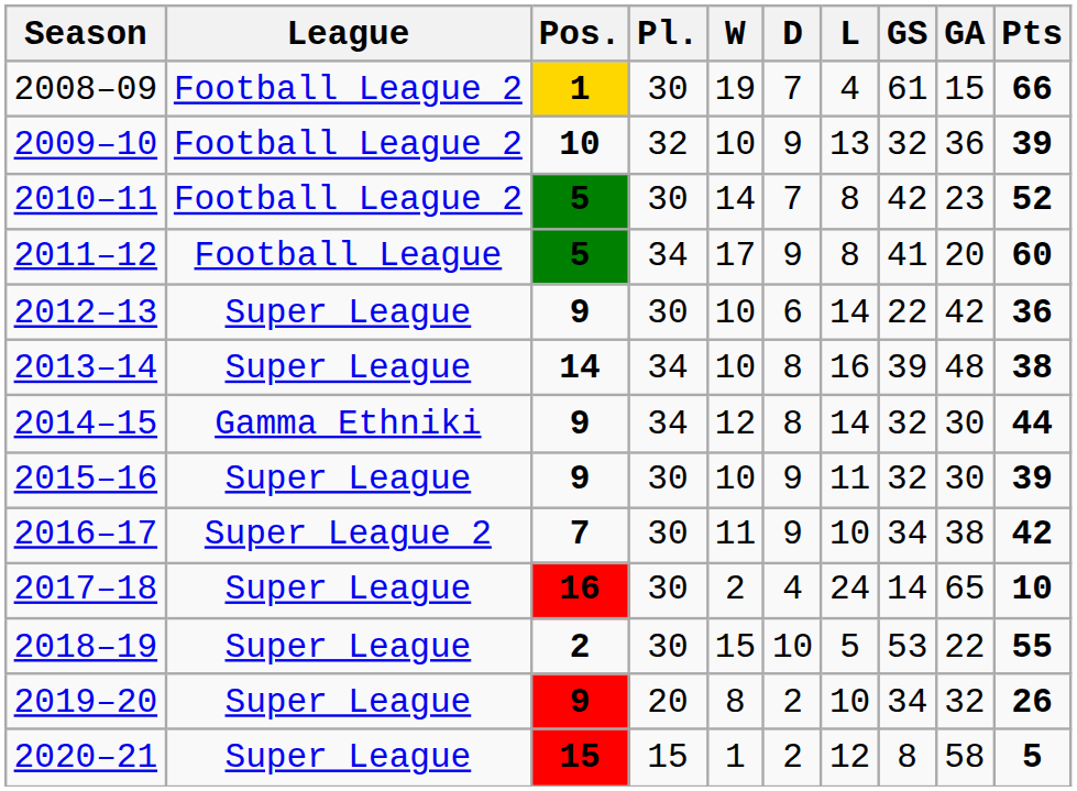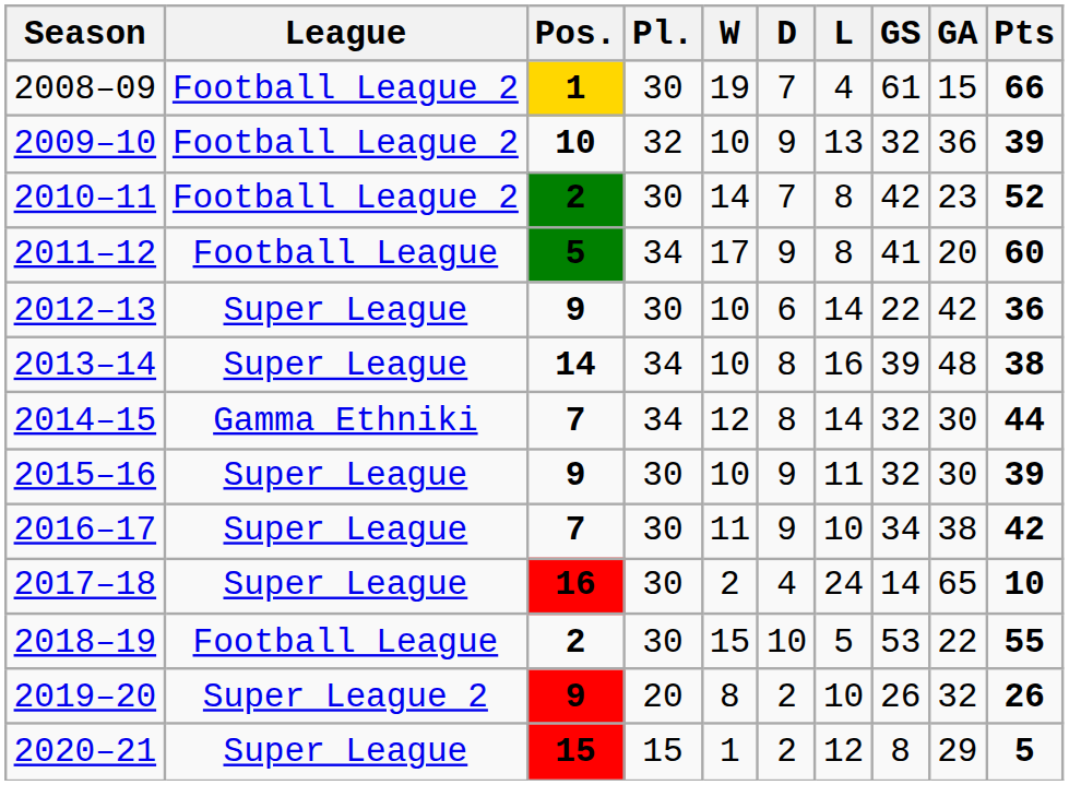 <table class="wikitable"  style="text-align: center;">
 <tr>
 <th>Season</th>
 <th>League</th>
 <th>Pos.</th>
 <th>Pl.</th>
 <th>W</th>
 <th>D</th>
 <th>L</th>
 <th>GS</th>
 <th>GA</th>
 <th>Pts</th>
 </tr>
 <tr>
 <td>2008–09</td>
 <td><a href='#'>Football League 2</a></td>
 <td bgcolor=gold><strong>1</strong></td>
 <td>30</td>
 <td>19</td>
 <td>7</td>
 <td>4</td>
 <td>61</td>
 <td>15</td>
 <td><strong>66</strong></td>
 </tr>
 <tr>
 <td><a href='#'>2009–10</a></td>
 <td><a href='#'>Football League 2</a></td>
 <td><strong>10</strong></td>
 <td>32</td>
 <td>10</td>
 <td>9</td>
 <td>13</td>
 <td>32</td>
 <td>36</td>
 <td><strong>39</strong></td>
 </tr>
 <tr>
 <td><a href='#'>2010–11</a></td>
 <td><a href='#'>Football League 2</a></td>
-<td bgcolor=green><strong>5</strong></td>
+<td bgcolor=green><strong>2</strong></td>
 <td>30</td>
 <td>14</td>
 <td>7</td>
 <td>8</td>
 <td>42</td>
 <td>23</td>
 <td><strong>52</strong></td>
 </tr>
 <tr>
 <td><a href='#'>2011–12</a></td>
 <td><a href='#'>Football League</a></td>
 <td bgcolor=green><strong>5</strong></td>
 <td>34</td>
 <td>17</td>
 <td>9</td>
 <td>8</td>
 <td>41</td>
 <td>20</td>
 <td><strong>60</strong></td>
 </tr>
 <tr>
 <td><a href='#'>2012–13</a></td>
 <td><a href='#'>Super League</a></td>
 <td><strong>9</strong></td>
 <td>30</td>
 <td>10</td>
 <td>6</td>
 <td>14</td>
 <td>22</td>
 <td>42</td>
 <td><strong>36</strong></td>
 </tr>
 <tr>
 <td><a href='#'>2013–14</a></td>
 <td><a href='#'>Super League</a></td>
 <td><strong>14</strong></td>
 <td>34</td>
 <td>10</td>
 <td>8</td>
 <td>16</td>
 <td>39</td>
 <td>48</td>
 <td><strong>38</strong></td>
 </tr>
 <tr>
 <td><a href='#'>2014–15</a></td>
 <td><a href='#'>Gamma Ethniki</a></td>
-<td><strong>9</strong></td>
+<td><strong>7</strong></td>
 <td>34</td>
 <td>12</td>
 <td>8</td>
 <td>14</td>
 <td>32</td>
 <td>30</td>
 <td><strong>44</strong></td>
 </tr>
 <tr>
 <td><a href='#'>2015–16</a></td>
 <td><a href='#'>Super League</a></td>
 <td><strong>9</strong></td>
 <td>30</td>
 <td>10</td>
 <td>9</td>
 <td>11</td>
 <td>32</td>
 <td>30</td>
 <td><strong>39</strong></td>
 </tr>
 <tr>
 <td><a href='#'>2016–17</a></td>
-<td><a href='#'>Super League 2</a></td>
+<td><a href='#'>Super League</a></td>
 <td><strong>7</strong></td>
 <td>30</td>
 <td>11</td>
 <td>9</td>
 <td>10</td>
 <td>34</td>
 <td>38</td>
 <td><strong>42</strong></td>
 </tr>
 <tr>
 <td><a href='#'>2017–18</a></td>
 <td><a href='#'>Super League</a></td>
 <td bgcolor=red><strong>16</strong></td>
 <td>30</td>
 <td>2</td>
 <td>4</td>
 <td>24</td>
 <td>14</td>
 <td>65</td>
 <td><strong>10</strong></td>
 </tr>
 <tr>
 <td><a href='#'>2018–19</a></td>
-<td><a href='#'>Super League</a></td>
+<td><a href='#'>Football League</a></td>
 <td><strong>2</strong></td>
 <td>30</td>
 <td>15</td>
 <td>10</td>
 <td>5</td>
 <td>53</td>
 <td>22</td>
 <td><strong>55</strong></td>
 </tr>
 <tr>
 <td><a href='#'>2019–20</a></td>
-<td><a href='#'>Super League</a></td>
+<td><a href='#'>Super League 2</a></td>
 <td bgcolor=red><strong>9</strong></td>
 <td>20</td>
 <td>8</td>
 <td>2</td>
 <td>10</td>
-<td>34</td>
+<td>26</td>
 <td>32</td>
 <td><strong>26</strong></td>
 </tr>
 <tr>
 <td><a href='#'>2020–21</a></td>
 <td><a href='#'>Super League</a></td>
 <td bgcolor=red><strong>15</strong></td>
 <td>15</td>
 <td>1</td>
 <td>2</td>
 <td>12</td>
 <td>8</td>
-<td>58</td>
+<td>29</td>
 <td><strong>5</strong></td>
 </tr>
 </table>
